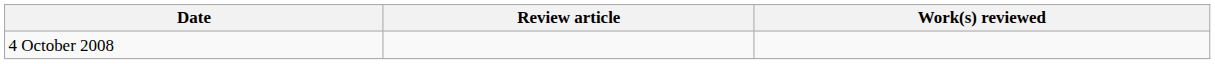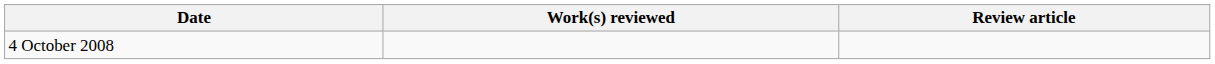 <table class='wikitable sortable' width='90%'>
 <tr>
 <th>Date</th>
+<th class='unsortable'>Work(s) reviewed</th>
 <th class='unsortable'>Review article</th>
-<th class='unsortable'>Work(s) reviewed</th>
 </tr>
 <tr>
 <td>4 October 2008</td>
 <td></td>
 <td></td>
 </tr>
 </table>
